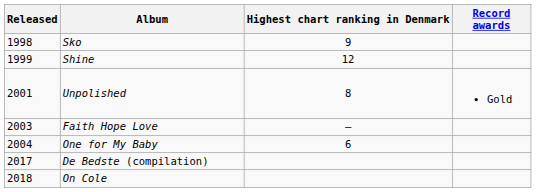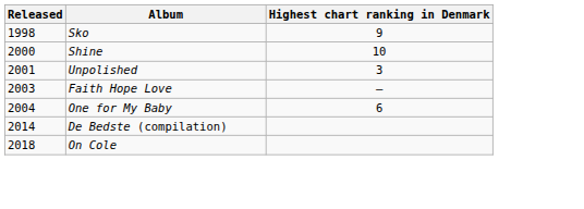 <table class="wikitable plainrowheaders" border="1" style="text-align:left;">
 <tr>
 <th scope="col">Released</th>
 <th scope="col" style="width:17em;">Album</th>
 <th colspan="1" scope="col">Highest chart ranking in Denmark</th>
-<th scope="col" style="width:7em;"><a href='#'>Record awards</a></th>
 </tr>
 <tr>
 <td>1998</td>
 <td><em>Sko</em></td>
 <td style="text-align:center;">9</td>
-<td></td>
 </tr>
 <tr>
-<td>1999</td>
+<td>2000</td>
 <td><em>Shine</em></td>
-<td style="text-align:center;">12</td>
-<td style="text-align:center;"></td>
+<td style="text-align:center;">10</td>
 </tr>
 <tr>
 <td>2001</td>
 <td><em>Unpolished</em></td>
-<td style="text-align:center;">8</td>
-<td><br><ul><li>Gold</li></ul></td>
+<td style="text-align:center;">3</td>
 </tr>
 <tr>
 <td>2003</td>
 <td><em>Faith Hope Love</em></td>
 <td style="text-align:center;">—</td>
-<td></td>
 </tr>
 <tr>
 <td>2004</td>
 <td><em>One for My Baby</em></td>
 <td style="text-align:center;">6</td>
-<td></td>
 </tr>
 <tr>
-<td>2017</td>
+<td>2014</td>
 <td><em>De Bedste</em> (compilation)</td>
-<td></td>
 <td></td>
 </tr>
 <tr>
 <td>2018</td>
 <td><em>On Cole</em></td>
 <td></td>
-<td></td>
 </tr>
 </table>
